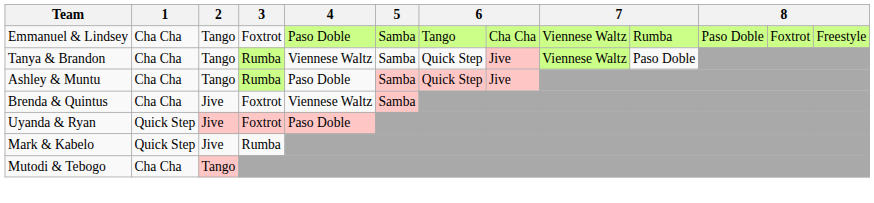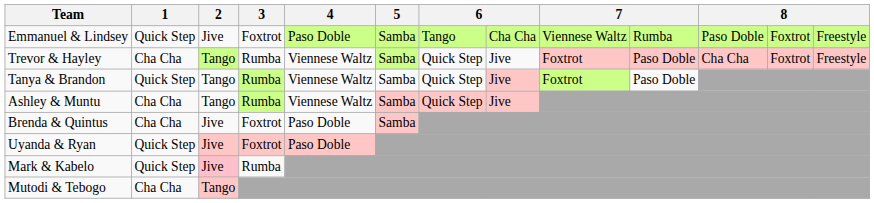 <table class="wikitable" style="margin:auto;">
 <tr>
 <th>Team</th>
 <th>1</th>
 <th>2</th>
 <th>3</th>
 <th>4</th>
 <th>5</th>
 <th colspan=2>6</th>
 <th colspan=2>7</th>
 <th colspan=3>8</th>
 </tr>
 <tr>
 <td>Emmanuel & Lindsey</td>
-<td>Cha Cha</td>
-<td>Tango</td>
+<td>Quick Step</td>
+<td>Jive</td>
 <td>Foxtrot</td>
 <td style="background:#ccff88;">Paso Doble</td>
 <td style="background:#ccff88;">Samba</td>
 <td style="background:#ccff88;">Tango</td>
 <td style="background:#ccff88;">Cha Cha</td>
 <td style="background:#ccff88;">Viennese Waltz</td>
 <td style="background:#ccff88;">Rumba</td>
 <td style="background:#ccff88;">Paso Doble</td>
 <td style="background:#ccff88;">Foxtrot</td>
 <td style="background:#ccff88;">Freestyle</td>
 </tr>
 <tr>
+<td>Trevor & Hayley</td>
+<td>Cha Cha</td>
+<td style="background:#ccff88;">Tango</td>
+<td>Rumba</td>
+<td>Viennese Waltz</td>
+<td style="background:#ccff88;">Samba</td>
+<td>Quick Step</td>
+<td>Jive</td>
+<td style="background:#ffc6c6;">Foxtrot</td>
+<td style="background:#ffc6c6;">Paso Doble</td>
+<td style="background:#ffc6c6;">Cha Cha</td>
+<td style="background:#ffc6c6;">Foxtrot</td>
+<td style="background:#ffc6c6;">Freestyle</td>
+</tr>
+<tr>
 <td>Tanya & Brandon</td>
-<td>Cha Cha</td>
+<td>Quick Step</td>
 <td>Tango</td>
 <td style="background:#ccff88;">Rumba</td>
 <td>Viennese Waltz</td>
 <td>Samba</td>
 <td>Quick Step</td>
 <td style="background:#ffc6c6;">Jive</td>
-<td style="background:#ccff88;">Viennese Waltz</td>
+<td style="background:#ccff88;">Foxtrot</td>
 <td>Paso Doble</td>
 <td style="background:darkgrey;" colspan="3"></td>
 </tr>
 <tr>
 <td>Ashley & Muntu</td>
 <td>Cha Cha</td>
 <td>Tango</td>
 <td style="background:#ccff88;">Rumba</td>
-<td>Paso Doble</td>
+<td>Viennese Waltz</td>
 <td style="background:#ffc6c6;">Samba</td>
 <td style="background:#ffc6c6;">Quick Step</td>
 <td style="background:#ffc6c6;">Jive</td>
 <td style="background:darkgrey;" colspan="5"></td>
 </tr>
 <tr>
 <td>Brenda & Quintus</td>
 <td>Cha Cha</td>
 <td>Jive</td>
 <td>Foxtrot</td>
-<td>Viennese Waltz</td>
+<td>Paso Doble</td>
 <td style="background:#ffc6c6;">Samba</td>
 <td style="background:darkgrey;" colspan="7"></td>
 </tr>
 <tr>
 <td>Uyanda & Ryan</td>
 <td>Quick Step</td>
 <td style="background:#ffc6c6;">Jive</td>
 <td style="background:#ffc6c6;">Foxtrot</td>
 <td style="background:#ffc6c6;">Paso Doble</td>
 <td style="background:darkgrey;" colspan="8"></td>
 </tr>
 <tr>
 <td>Mark & Kabelo</td>
 <td>Quick Step</td>
-<td>Jive</td>
+<td style="background: pink;">Jive</td>
 <td>Rumba</td>
 <td style="background:darkgrey;" colspan="9"></td>
 </tr>
 <tr>
 <td>Mutodi & Tebogo</td>
 <td>Cha Cha</td>
 <td style="background:#ffc6c6;">Tango</td>
 <td style="background:darkgrey;" colspan="10"></td>
 </tr>
 </table>
